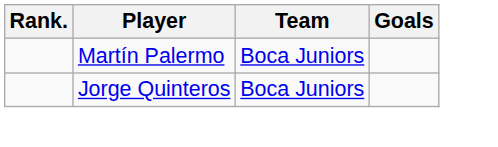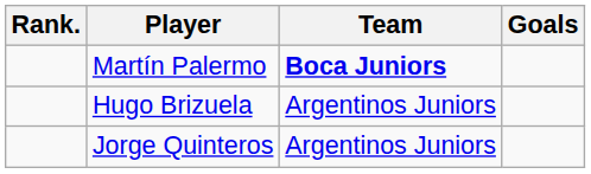 <table class="wikitable">
 <tr>
 <th>Rank.</th>
 <th>Player</th>
 <th>Team</th>
 <th>Goals</th>
 </tr>
 <tr>
 <td></td>
 <td> <a href='#'>Martín Palermo</a></td>
-<td><a href='#'>Boca Juniors</a></td>
+<td><strong><a href='#'>Boca Juniors</a></strong></td>
+<td></td>
+</tr>
+<tr>
+<td></td>
+<td> <a href='#'>Hugo Brizuela</a></td>
+<td><a href='#'>Argentinos Juniors</a></td>
 <td></td>
 </tr>
 <tr>
 <td></td>
 <td> <a href='#'>Jorge Quinteros</a></td>
-<td><a href='#'>Boca Juniors</a></td>
+<td><a href='#'>Argentinos Juniors</a></td>
 <td></td>
 </tr>
 </table>
